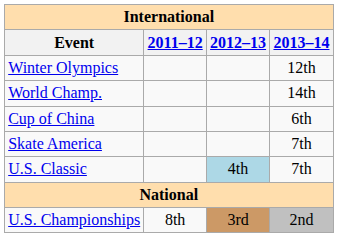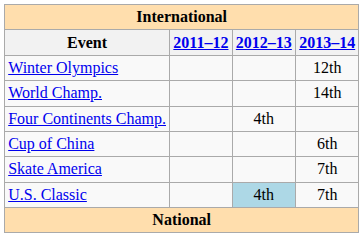 <table class="wikitable" style="text-align:center">
 <tr>
 <th style="background-color: #ffdead; " colspan=4 align=center>International</th>
 </tr>
 <tr>
 <th>Event</th>
 <th><a href='#'>2011–12</a></th>
 <th><a href='#'>2012–13</a></th>
 <th><a href='#'>2013–14</a></th>
 </tr>
 <tr>
 <td align=left><a href='#'>Winter Olympics</a></td>
 <td></td>
 <td></td>
 <td>12th</td>
 </tr>
 <tr>
 <td align=left><a href='#'>World Champ.</a></td>
 <td></td>
 <td></td>
 <td>14th</td>
 </tr>
 <tr>
+<td align=left><a href='#'>Four Continents Champ.</a></td>
+<td></td>
+<td>4th</td>
+<td></td>
+</tr>
+<tr>
 <td align=left> <a href='#'>Cup of China</a></td>
 <td></td>
 <td></td>
 <td>6th</td>
 </tr>
 <tr>
 <td align=left> <a href='#'>Skate America</a></td>
 <td></td>
 <td></td>
 <td>7th</td>
 </tr>
 <tr>
 <td align=left><a href='#'>U.S. Classic</a></td>
 <td></td>
 <td style="background: lightblue;">4th</td>
 <td>7th</td>
 </tr>
 <tr>
 <th style="background-color: #ffdead; " colspan=4 align=center>National</th>
 </tr>
-<tr>
-<td align=left><a href='#'>U.S. Championships</a></td>
-<td>8th</td>
-<td bgcolor=cc9966>3rd</td>
-<td bgcolor=silver>2nd</td>
-</tr>
 </table>
